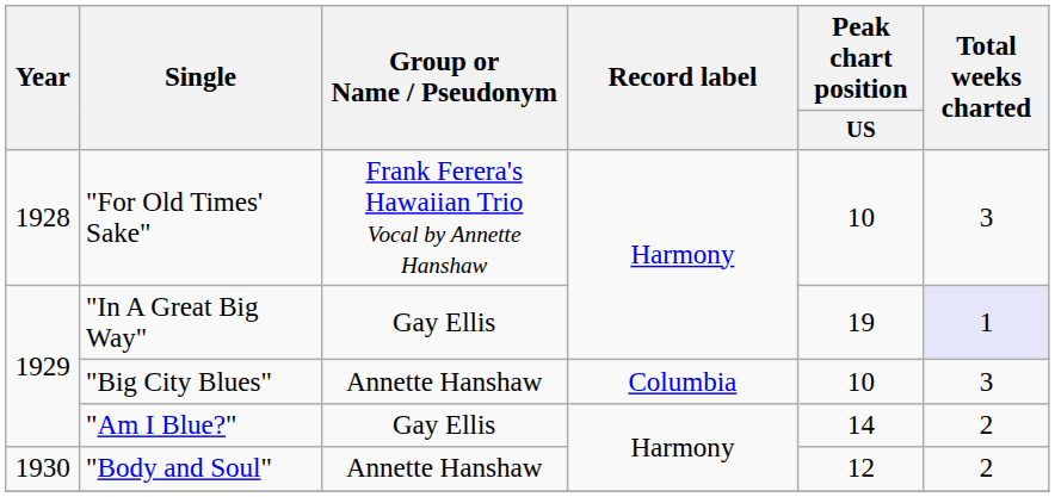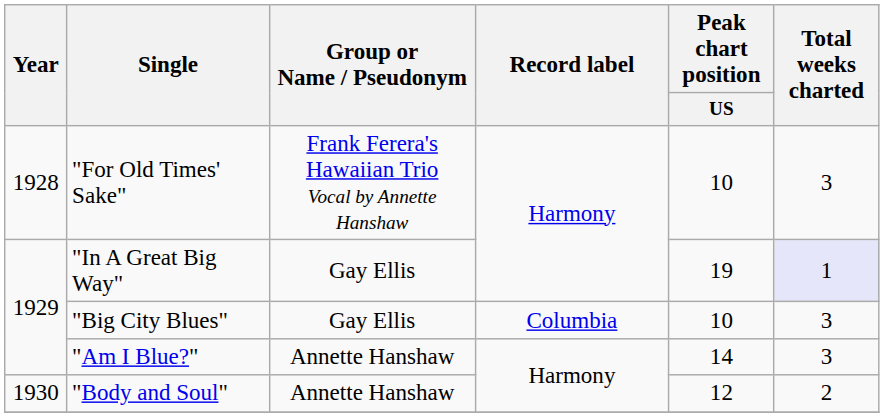 <table class="sortable wikitable">
 <tr>
 <th rowspan="2" width="40">Year</th>
 <th width="235" rowspan="2">Single</th>
 <th width="200" rowspan="2" data-sort-type=text>Group or<br>Name / Pseudonym</th>
 <th width="200" rowspan="2" text-align="left" style="text-align:center;">Record label</th>
 <th>Peak chart position</th>
 <th width="80" rowspan="2">Total<br>weeks<br>charted</th>
 </tr>
 <tr style="font-size:smaller;">
 <th width="80" data-sort-type=number>US</th>
 </tr>
 <tr>
 <td align="center">1928</td>
 <td align="left">"For Old Times' Sake"</td>
 <td align="center"><a href='#'>Frank Ferera's Hawaiian Trio</a><br><small><em>Vocal by Annette Hanshaw</em></small></td>
 <td align="center" rowspan="2"><a href='#'>Harmony</a></td>
 <td align="center">10</td>
 <td align="center">3</td>
 </tr>
 <tr>
 <td rowspan="3" align="center">1929</td>
 <td align="left">"In A Great Big Way"</td>
 <td align="center">Gay Ellis</td>
 <td align="center">19</td>
 <td align="center" style="background: lavender;">1</td>
 </tr>
 <tr>
 <td align="left">"Big City Blues"</td>
-<td align="center">Annette Hanshaw</td>
+<td align="center">Gay Ellis</td>
 <td align="center"><a href='#'>Columbia</a></td>
 <td align="center">10</td>
 <td align="center">3</td>
 </tr>
 <tr>
 <td align="left">"<a href='#'>Am I Blue?</a>"</td>
-<td align="center">Gay Ellis</td>
+<td align="center">Annette Hanshaw</td>
 <td align="center" rowspan="2">Harmony</td>
 <td align="center">14</td>
-<td align="center">2</td>
+<td align="center">3</td>
 </tr>
 <tr>
 <td align="center">1930</td>
 <td align="left">"<a href='#'>Body and Soul</a>"</td>
 <td align="center">Annette Hanshaw</td>
 <td align="center">12</td>
 <td align="center">2</td>
 </tr>
 <tr>
 </tr>
 </table>
